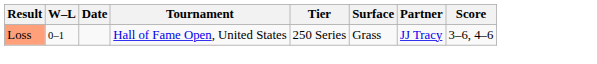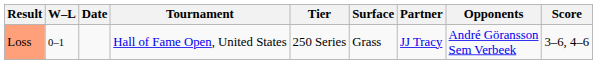 <table class="sortable wikitable">
 <tr>
 <th>Result</th>
 <th class="unsortable">W–L</th>
 <th>Date</th>
 <th>Tournament</th>
 <th>Tier</th>
 <th>Surface</th>
 <th>Partner</th>
+<th>Opponents</th>
 <th class="unsortable">Score</th>
 </tr>
 <tr>
 <td bgcolor=FFA07A>Loss</td>
 <td><small>0–1</small></td>
 <td><a href='#'></a></td>
 <td><a href='#'>Hall of Fame Open</a>, United States</td>
 <td>250 Series</td>
 <td>Grass</td>
 <td> <a href='#'>JJ Tracy</a></td>
+<td> <a href='#'>André Göransson</a><br>  <a href='#'>Sem Verbeek</a></td>
 <td>3–6, 4–6</td>
 </tr>
 </table>
